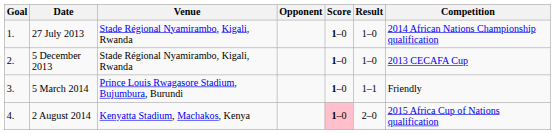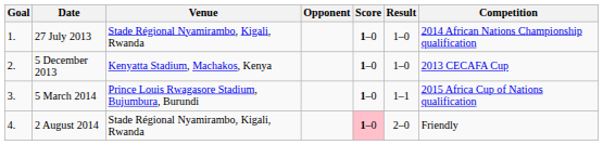 <table class="wikitable plainrowheaders sortable">
 <tr>
 <th>Goal</th>
 <th>Date</th>
 <th>Venue</th>
 <th>Opponent</th>
 <th>Score</th>
 <th>Result</th>
 <th>Competition</th>
 </tr>
 <tr>
 <td>1.</td>
 <td>27 July 2013</td>
 <td><a href='#'>Stade Régional Nyamirambo</a>, <a href='#'>Kigali</a>, Rwanda</td>
 <td></td>
 <td align=center><strong>1</strong>–0</td>
 <td align=center>1–0</td>
 <td><a href='#'>2014 African Nations Championship qualification</a></td>
 </tr>
 <tr>
 <td>2.</td>
 <td>5 December 2013</td>
-<td>Stade Régional Nyamirambo, Kigali, Rwanda</td>
+<td><a href='#'>Kenyatta Stadium</a>, <a href='#'>Machakos</a>, Kenya</td>
 <td></td>
 <td align=center><strong>1</strong>–0</td>
 <td align=center>1–0</td>
 <td><a href='#'>2013 CECAFA Cup</a></td>
 </tr>
 <tr>
 <td>3.</td>
 <td>5 March 2014</td>
 <td><a href='#'>Prince Louis Rwagasore Stadium</a>, <a href='#'>Bujumbura</a>, Burundi</td>
 <td></td>
 <td align=center><strong>1</strong>–0</td>
 <td align=center>1–1</td>
-<td>Friendly</td>
+<td><a href='#'>2015 Africa Cup of Nations qualification</a></td>
 </tr>
 <tr>
 <td>4.</td>
 <td>2 August 2014</td>
-<td><a href='#'>Kenyatta Stadium</a>, <a href='#'>Machakos</a>, Kenya</td>
+<td>Stade Régional Nyamirambo, Kigali, Rwanda</td>
 <td></td>
 <td align=center style="background: pink;"><strong>1</strong>–0</td>
 <td align=center>2–0</td>
-<td><a href='#'>2015 Africa Cup of Nations qualification</a></td>
+<td>Friendly</td>
 </tr>
 </table>
